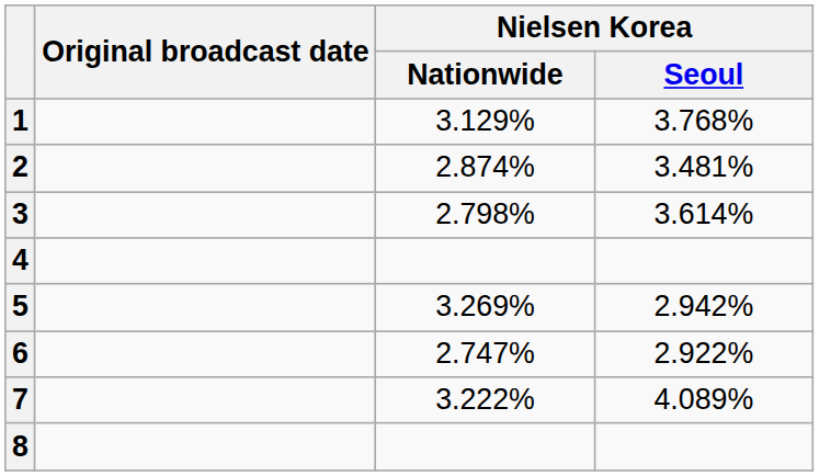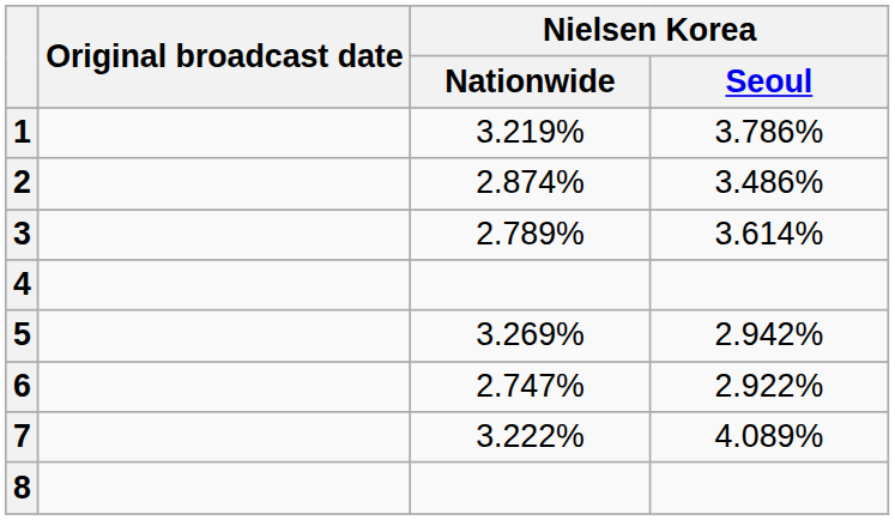 <table class="wikitable plainrowheaders sortable" style="text-align:center">
 <tr>
 <th scope="col" rowspan="2"></th>
 <th scope="col" rowspan="2">Original broadcast date</th>
 <th scope="col" colspan="2">Nielsen Korea</th>
 </tr>
 <tr>
 <th scope="col" style="width:7em">Nationwide</th>
 <th scope="col" style="width:7em"><a href='#'>Seoul</a></th>
 </tr>
 <tr>
 <th scope="col">1</th>
 <td></td>
-<td>3.129% </td>
-<td>3.768% </td>
+<td>3.219% </td>
+<td>3.786% </td>
 </tr>
 <tr>
 <th scope="col">2</th>
 <td></td>
 <td>2.874% </td>
-<td>3.481% </td>
+<td>3.486% </td>
 </tr>
 <tr>
 <th scope="col">3</th>
 <td></td>
-<td>2.798% </td>
+<td>2.789% </td>
 <td>3.614% </td>
 </tr>
 <tr>
 <th scope="col">4</th>
 <td></td>
 <td><strong></strong> </td>
 <td><strong></strong> </td>
 </tr>
 <tr>
 <th scope="col">5</th>
 <td></td>
 <td>3.269% </td>
 <td>2.942% </td>
 </tr>
 <tr>
 <th scope="col">6</th>
 <td></td>
 <td>2.747% </td>
 <td>2.922% </td>
 </tr>
 <tr>
 <th scope="col">7</th>
 <td></td>
 <td>3.222% </td>
 <td>4.089% </td>
 </tr>
 <tr>
 <th scope="col">8</th>
 <td></td>
 <td><strong></strong> </td>
 <td><strong></strong> </td>
 </tr>
 </table>
